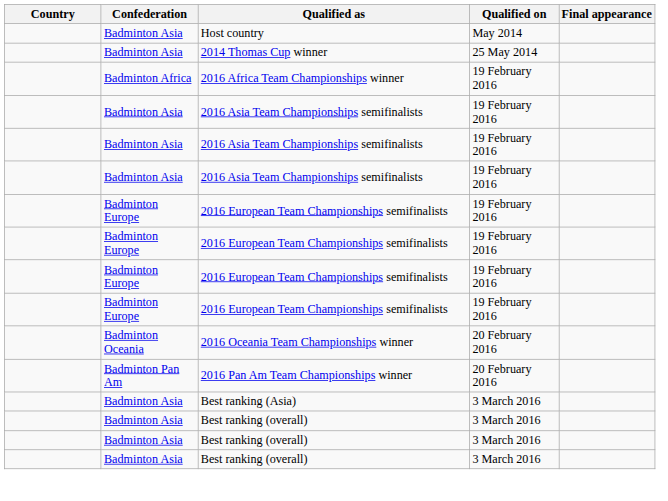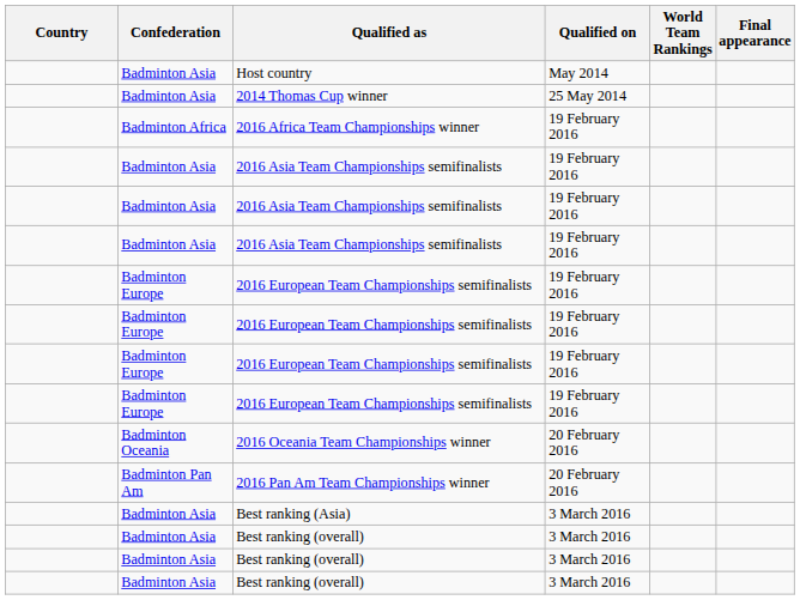 <table class="wikitable sortable">
 <tr>
 <th width="120">Country</th>
 <th width="120">Confederation</th>
 <th width="350">Qualified as</th>
 <th width="110">Qualified on</th>
+<th>World Team Rankings</th>
 <th>Final appearance</th>
 </tr>
 <tr>
 <td></td>
 <td><a href='#'>Badminton Asia</a></td>
 <td>Host country</td>
 <td>May 2014</td>
 <td></td>
+<td></td>
 </tr>
 <tr>
 <td></td>
 <td><a href='#'>Badminton Asia</a></td>
 <td><a href='#'>2014 Thomas Cup</a> winner</td>
 <td>25 May 2014</td>
+<td></td>
 <td></td>
 </tr>
 <tr>
 <td></td>
 <td><a href='#'>Badminton Africa</a></td>
 <td><a href='#'>2016 Africa Team Championships</a> winner</td>
 <td>19 February 2016</td>
 <td></td>
-</tr>
-<tr>
-<td></td>
-<td><a href='#'>Badminton Asia</a></td>
-<td><a href='#'>2016 Asia Team Championships</a> semifinalists</td>
-<td>19 February 2016</td>
 <td></td>
 </tr>
 <tr>
 <td></td>
 <td><a href='#'>Badminton Asia</a></td>
 <td><a href='#'>2016 Asia Team Championships</a> semifinalists</td>
 <td>19 February 2016</td>
 <td></td>
+<td></td>
 </tr>
 <tr>
 <td></td>
 <td><a href='#'>Badminton Asia</a></td>
 <td><a href='#'>2016 Asia Team Championships</a> semifinalists</td>
 <td>19 February 2016</td>
+<td></td>
+<td></td>
+</tr>
+<tr>
+<td></td>
+<td><a href='#'>Badminton Asia</a></td>
+<td><a href='#'>2016 Asia Team Championships</a> semifinalists</td>
+<td>19 February 2016</td>
+<td></td>
 <td></td>
 </tr>
 <tr>
 <td></td>
 <td><a href='#'>Badminton Europe</a></td>
 <td><a href='#'>2016 European Team Championships</a> semifinalists</td>
 <td>19 February 2016</td>
 <td></td>
-</tr>
-<tr>
-<td></td>
-<td><a href='#'>Badminton Europe</a></td>
-<td><a href='#'>2016 European Team Championships</a> semifinalists</td>
-<td>19 February 2016</td>
 <td></td>
 </tr>
 <tr>
 <td></td>
 <td><a href='#'>Badminton Europe</a></td>
 <td><a href='#'>2016 European Team Championships</a> semifinalists</td>
 <td>19 February 2016</td>
 <td></td>
+<td></td>
 </tr>
 <tr>
 <td></td>
 <td><a href='#'>Badminton Europe</a></td>
 <td><a href='#'>2016 European Team Championships</a> semifinalists</td>
 <td>19 February 2016</td>
+<td></td>
+<td></td>
+</tr>
+<tr>
+<td></td>
+<td><a href='#'>Badminton Europe</a></td>
+<td><a href='#'>2016 European Team Championships</a> semifinalists</td>
+<td>19 February 2016</td>
+<td></td>
 <td></td>
 </tr>
 <tr>
 <td></td>
 <td><a href='#'>Badminton Oceania</a></td>
 <td><a href='#'>2016 Oceania Team Championships</a> winner</td>
 <td>20 February 2016</td>
 <td></td>
+<td></td>
 </tr>
 <tr>
 <td></td>
 <td><a href='#'>Badminton Pan Am</a></td>
 <td><a href='#'>2016 Pan Am Team Championships</a> winner</td>
 <td>20 February 2016</td>
+<td></td>
 <td></td>
 </tr>
 <tr>
 <td></td>
 <td><a href='#'>Badminton Asia</a></td>
 <td>Best ranking (Asia)</td>
 <td>3 March 2016</td>
 <td></td>
-</tr>
-<tr>
-<td></td>
-<td><a href='#'>Badminton Asia</a></td>
-<td>Best ranking (overall)</td>
-<td>3 March 2016</td>
 <td></td>
 </tr>
 <tr>
 <td></td>
 <td><a href='#'>Badminton Asia</a></td>
 <td>Best ranking (overall)</td>
 <td>3 March 2016</td>
 <td></td>
+<td></td>
 </tr>
 <tr>
 <td></td>
 <td><a href='#'>Badminton Asia</a></td>
 <td>Best ranking (overall)</td>
 <td>3 March 2016</td>
 <td></td>
+<td></td>
+</tr>
+<tr>
+<td></td>
+<td><a href='#'>Badminton Asia</a></td>
+<td>Best ranking (overall)</td>
+<td>3 March 2016</td>
+<td></td>
+<td></td>
 </tr>
 </table>
